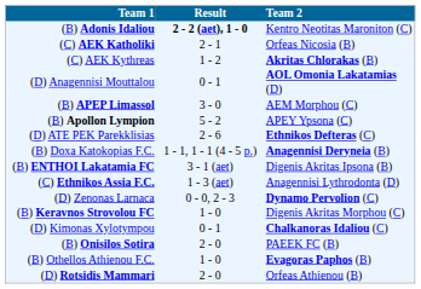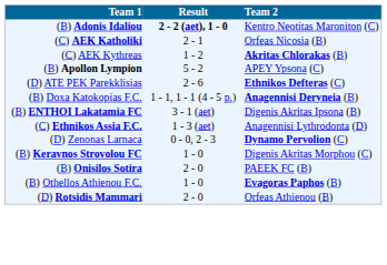 <table cellspacing="0" style="background: #EBF5FF; border: 1px #aaa solid; border-collapse: collapse; font-size: 95%;" width=60%>
 <tr bgcolor=#006699 style="color:white;">
 <th width=30% align="right">Team 1</th>
 <th width=22% align="center">Result</th>
 <th width=30% align="left">Team 2</th>
 </tr>
 <tr>
 <td align=right>(<a href='#'>B</a>) <strong><a href='#'>Adonis Idaliou</a></strong></td>
 <td align=center><strong>2 - 2 (<a href='#'>aet</a>), 1 - 0</strong></td>
 <td align=left><a href='#'>Kentro Neotitas Maroniton</a> (<a href='#'>C</a>)</td>
 </tr>
 <tr>
 <td align=right>(<a href='#'>C</a>) <strong><a href='#'>AEK Katholiki</a></strong></td>
 <td align=center>2 - 1</td>
 <td align=left><a href='#'>Orfeas Nicosia</a> (<a href='#'>B</a>)</td>
 </tr>
 <tr>
 <td align=right>(<a href='#'>C</a>) <a href='#'>AEK Kythreas</a></td>
 <td align=center>1 - 2</td>
 <td align=left><strong><a href='#'>Akritas Chlorakas</a></strong> (<a href='#'>B</a>)</td>
-</tr>
-<tr>
-<td align=right>(<a href='#'>D</a>) <a href='#'>Anagennisi Mouttalou</a></td>
-<td align=center>0 - 1</td>
-<td align=left><strong><a href='#'>AOL Omonia Lakatamias</a></strong> (<a href='#'>D</a>)</td>
-</tr>
-<tr>
-<td align=right>(<a href='#'>B</a>) <strong><a href='#'>APEP Limassol</a></strong></td>
-<td align=center>3 - 0</td>
-<td align=left><a href='#'>AEM Morphou</a> (<a href='#'>C</a>)</td>
 </tr>
 <tr>
 <td align=right>(<a href='#'>B</a>) <strong>Apollon Lympion</strong></td>
 <td align=center>5 - 2</td>
 <td align=left><a href='#'>APEY Ypsona</a> (<a href='#'>C</a>)</td>
 </tr>
 <tr>
 <td align=right>(<a href='#'>D</a>) <a href='#'>ATE PEK Parekklisias</a></td>
 <td align=center>2 - 6</td>
 <td align=left><strong><a href='#'>Ethnikos Defteras</a></strong> (<a href='#'>C</a>)</td>
 </tr>
 <tr>
 <td align=right>(<a href='#'>B</a>) <a href='#'>Doxa Katokopias F.C.</a></td>
 <td align=center>1 - 1, 1 - 1 (4 - 5 <a href='#'>p.</a>)</td>
 <td align=left><strong><a href='#'>Anagennisi Deryneia</a></strong> (<a href='#'>B</a>)</td>
 </tr>
 <tr>
 <td align=right>(<a href='#'>B</a>) <strong><a href='#'>ENTHOI Lakatamia FC</a></strong></td>
 <td align=center>3 - 1 (<a href='#'>aet</a>)</td>
 <td align=left><a href='#'>Digenis Akritas Ipsona</a> (<a href='#'>B</a>)</td>
 </tr>
 <tr>
 <td align=right>(<a href='#'>C</a>) <strong><a href='#'>Ethnikos Assia F.C.</a></strong></td>
 <td align=center>1 - 3 (<a href='#'>aet</a>)</td>
 <td align=left><a href='#'>Anagennisi Lythrodonta</a> (<a href='#'>D</a>)</td>
 </tr>
 <tr>
 <td align=right>(<a href='#'>D</a>) <a href='#'>Zenonas Larnaca</a></td>
 <td align=center>0 - 0, 2 - 3</td>
 <td align=left><strong><a href='#'>Dynamo Pervolion</a></strong> (<a href='#'>C</a>)</td>
 </tr>
 <tr>
 <td align=right>(<a href='#'>B</a>) <strong><a href='#'>Keravnos Strovolou FC</a></strong></td>
 <td align=center>1 - 0</td>
 <td align=left><a href='#'>Digenis Akritas Morphou</a> (<a href='#'>C</a>)</td>
 </tr>
 <tr>
-<td align=right>(<a href='#'>D</a>) <a href='#'>Kimonas Xylotympou</a></td>
-<td align=center>0 - 1</td>
-<td align=left><strong><a href='#'>Chalkanoras Idaliou</a></strong> (<a href='#'>C</a>)</td>
-</tr>
-<tr>
 <td align=right>(<a href='#'>B</a>) <strong><a href='#'>Onisilos Sotira</a></strong></td>
 <td align=center>2 - 0</td>
 <td align=left><a href='#'>PAEEK FC</a> (<a href='#'>B</a>)</td>
 </tr>
 <tr>
 <td align=right>(<a href='#'>B</a>) <a href='#'>Othellos Athienou F.C.</a></td>
 <td align=center>1 - 0</td>
 <td align=left><strong><a href='#'>Evagoras Paphos</a></strong> (<a href='#'>B</a>)</td>
 </tr>
 <tr>
 <td align=right>(<a href='#'>D</a>) <strong><a href='#'>Rotsidis Mammari</a></strong></td>
 <td align=center>2 - 0</td>
 <td align=left><a href='#'>Orfeas Athienou</a> (<a href='#'>B</a>)</td>
 </tr>
 <tr>
 </tr>
 </table>
